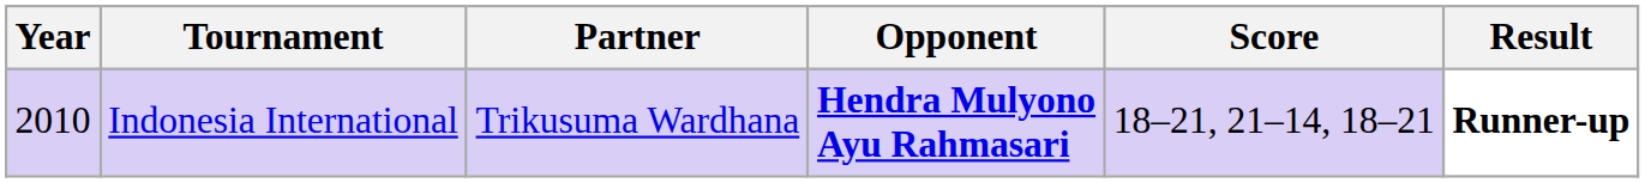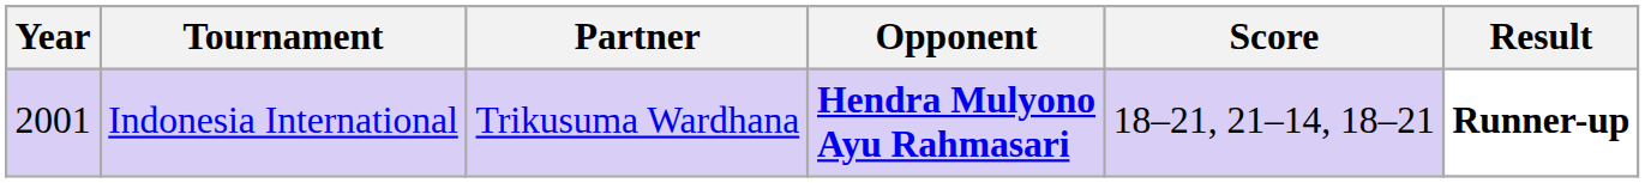 <table class="sortable wikitable" style="font-size: 90%">
 <tr>
 <th>Year</th>
 <th>Tournament</th>
 <th>Partner</th>
 <th>Opponent</th>
 <th>Score</th>
 <th>Result</th>
 </tr>
 <tr style="background:#D8CEF6">
-<td align="center">2010</td>
+<td align="center">2001</td>
 <td align="left"><a href='#'>Indonesia International</a></td>
 <td align="left"> <a href='#'>Trikusuma Wardhana</a></td>
 <td align="left"><strong> <a href='#'>Hendra Mulyono</a> <br>  <a href='#'>Ayu Rahmasari</a></strong></td>
 <td align="left">18–21, 21–14, 18–21</td>
 <td style="text-align:left; background:white"> <strong>Runner-up</strong></td>
 </tr>
 </table>
